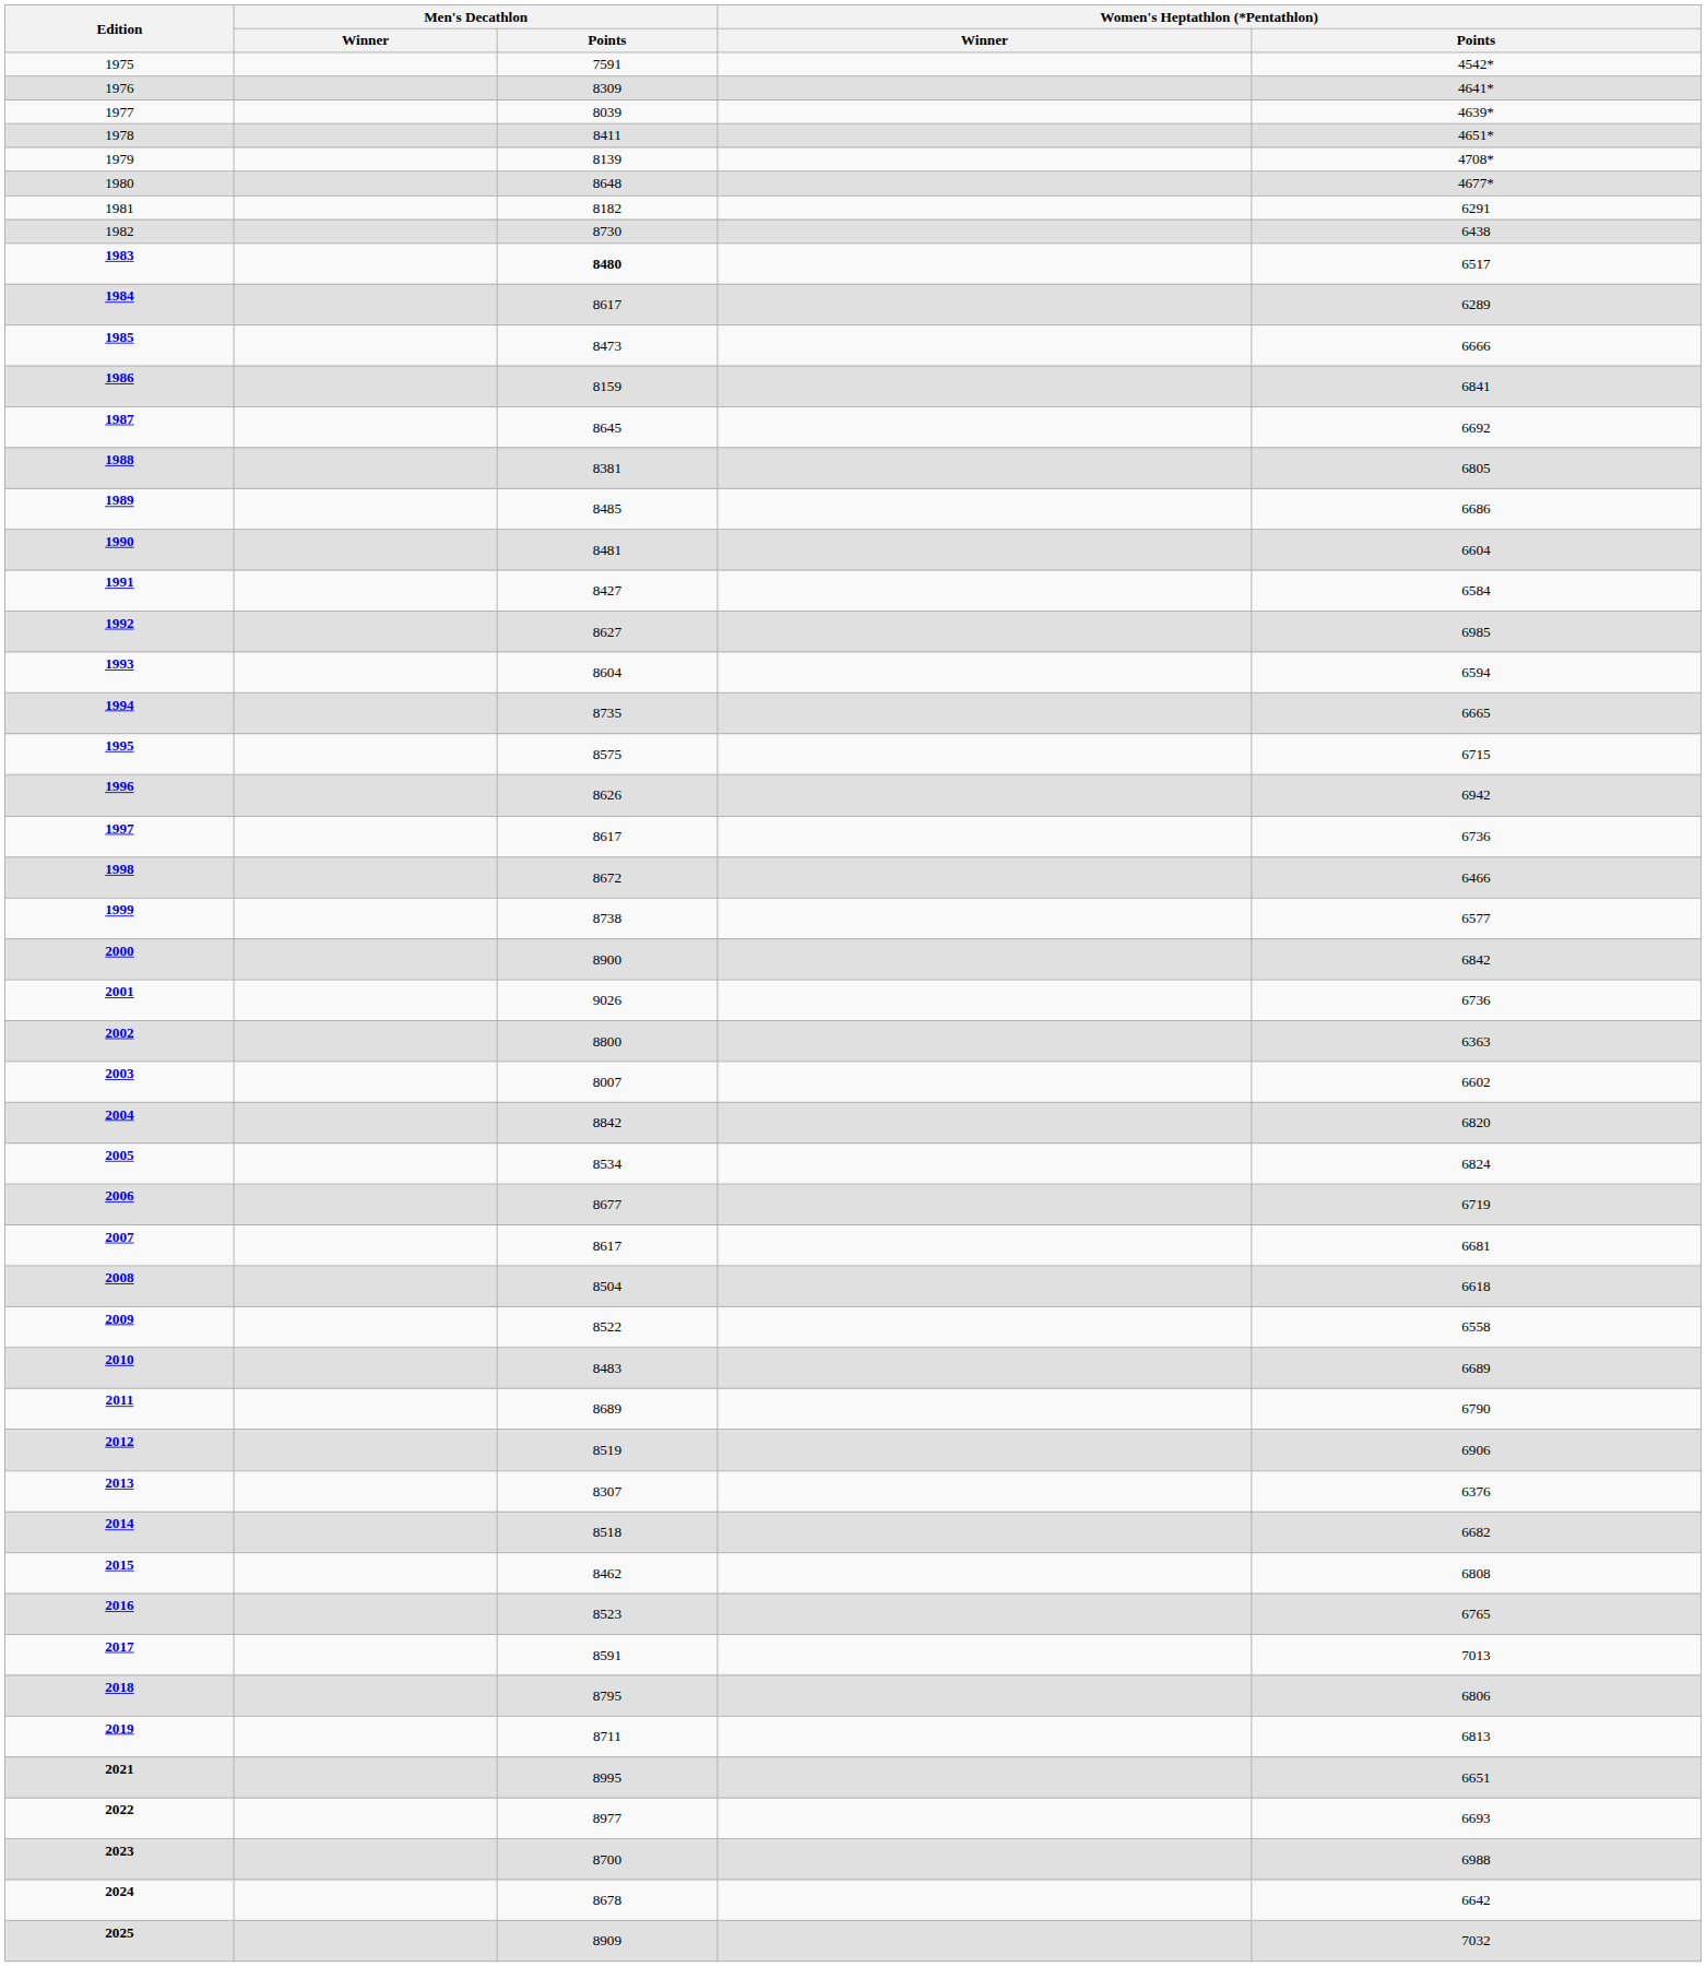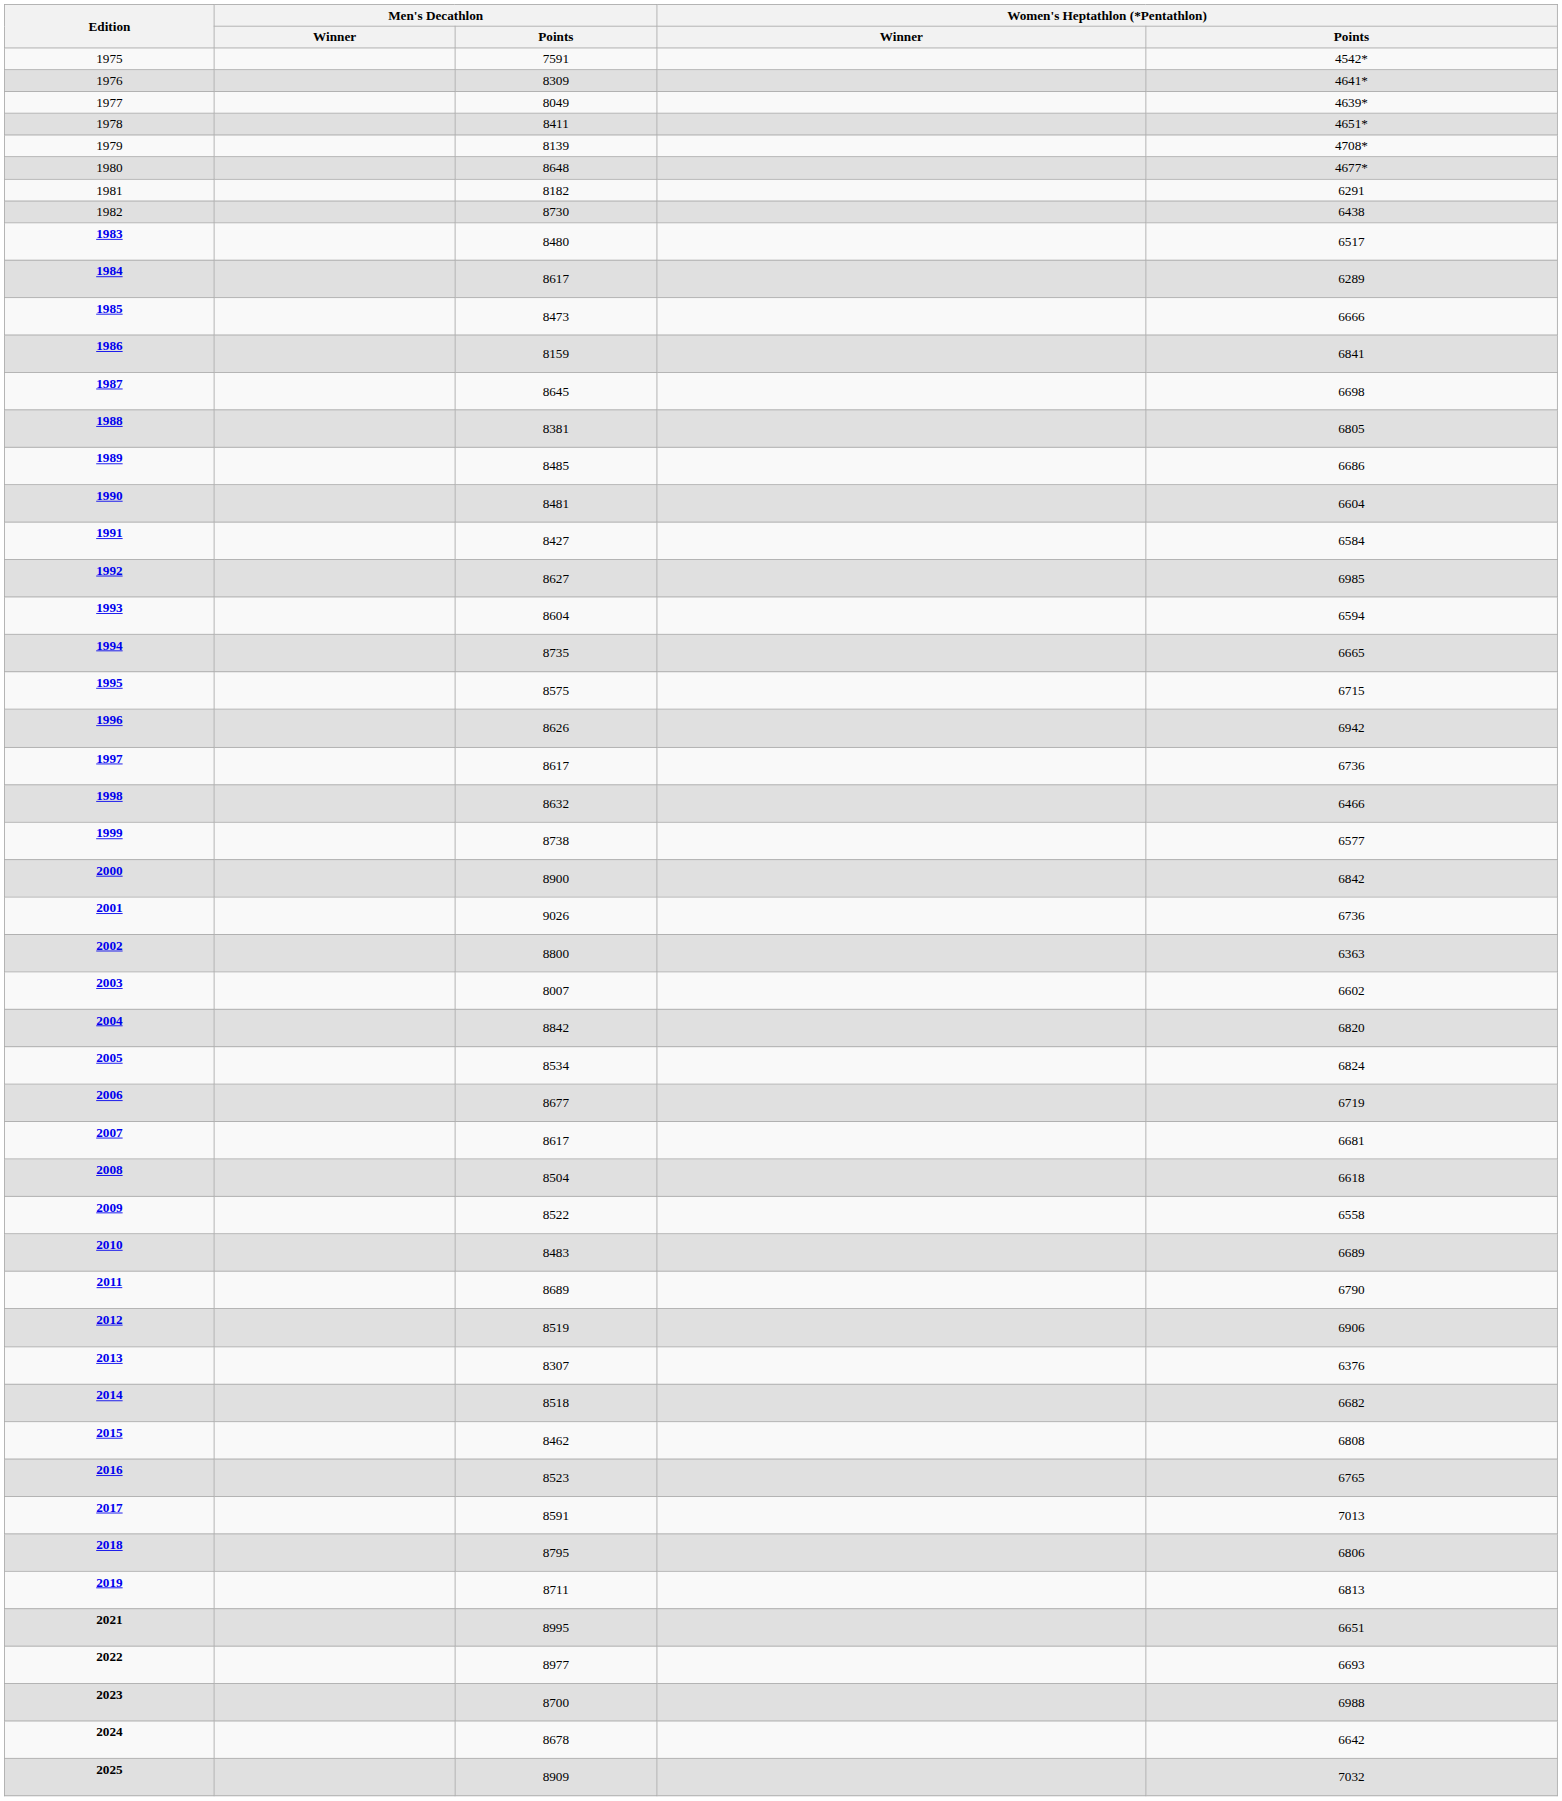 <table class="wikitable" style=" text-align:center; font-size:95%;" width="90%">
 <tr>
 <th rowspan=2>Edition</th>
 <th colspan=2>Men's Decathlon</th>
 <th colspan=2>Women's Heptathlon (*Pentathlon)</th>
 </tr>
 <tr>
 <th>Winner</th>
 <th>Points</th>
 <th>Winner</th>
 <th>Points</th>
 </tr>
 <tr>
 <td>1975</td>
 <td></td>
 <td>7591</td>
 <td></td>
 <td>4542*</td>
 </tr>
 <tr bgcolor="#e0e0e0">
 <td>1976</td>
 <td></td>
 <td>8309</td>
 <td></td>
 <td>4641*</td>
 </tr>
 <tr>
 <td>1977</td>
 <td></td>
-<td>8039</td>
+<td>8049</td>
 <td></td>
 <td>4639*</td>
 </tr>
 <tr bgcolor="#e0e0e0">
 <td>1978</td>
 <td></td>
 <td>8411</td>
 <td></td>
 <td>4651*</td>
 </tr>
 <tr>
 <td>1979</td>
 <td></td>
 <td>8139</td>
 <td></td>
 <td>4708*</td>
 </tr>
 <tr bgcolor="#e0e0e0">
 <td>1980</td>
 <td></td>
 <td>8648 </td>
 <td></td>
 <td>4677*</td>
 </tr>
 <tr>
 <td>1981</td>
 <td></td>
 <td>8182</td>
 <td></td>
 <td>6291</td>
 </tr>
 <tr bgcolor="#e0e0e0">
 <td>1982</td>
 <td></td>
 <td>8730 </td>
 <td></td>
 <td>6438</td>
 </tr>
 <tr>
 <td><strong><a href='#'>1983</a></strong><br>  </td>
 <td></td>
-<td><strong>8480</strong></td>
+<td>8480</td>
 <td></td>
 <td>6517</td>
 </tr>
 <tr bgcolor="#e0e0e0">
 <td><strong><a href='#'>1984</a></strong><br>  </td>
 <td></td>
 <td>8617</td>
 <td></td>
 <td>6289</td>
 </tr>
 <tr>
 <td><strong><a href='#'>1985</a></strong><br>  </td>
 <td></td>
 <td>8473</td>
 <td></td>
 <td>6666</td>
 </tr>
 <tr bgcolor="#e0e0e0">
 <td><strong><a href='#'>1986</a></strong><br>  </td>
 <td></td>
 <td>8159</td>
 <td></td>
 <td>6841</td>
 </tr>
 <tr>
 <td><strong><a href='#'>1987</a></strong><br>  </td>
 <td></td>
 <td>8645</td>
 <td></td>
-<td>6692</td>
+<td>6698</td>
 </tr>
 <tr bgcolor="#e0e0e0">
 <td><strong><a href='#'>1988</a></strong><br>  </td>
 <td></td>
 <td>8381</td>
 <td></td>
 <td>6805</td>
 </tr>
 <tr>
 <td><strong><a href='#'>1989</a></strong><br>  </td>
 <td></td>
 <td>8485</td>
 <td></td>
 <td>6686</td>
 </tr>
 <tr bgcolor="#e0e0e0">
 <td><strong><a href='#'>1990</a></strong><br>  </td>
 <td></td>
 <td>8481</td>
 <td></td>
 <td>6604</td>
 </tr>
 <tr>
 <td><strong><a href='#'>1991</a></strong><br>  </td>
 <td></td>
 <td>8427</td>
 <td></td>
 <td>6584</td>
 </tr>
 <tr bgcolor="#e0e0e0">
 <td><strong><a href='#'>1992</a></strong><br>  </td>
 <td></td>
 <td>8627</td>
 <td></td>
 <td>6985</td>
 </tr>
 <tr>
 <td><strong><a href='#'>1993</a></strong><br>  </td>
 <td></td>
 <td>8604</td>
 <td></td>
 <td>6594</td>
 </tr>
 <tr bgcolor="#e0e0e0">
 <td><strong><a href='#'>1994</a></strong><br>  </td>
 <td></td>
 <td>8735</td>
 <td></td>
 <td>6665</td>
 </tr>
 <tr>
 <td><strong><a href='#'>1995</a></strong><br>  </td>
 <td></td>
 <td>8575</td>
 <td></td>
 <td>6715</td>
 </tr>
 <tr bgcolor="#e0e0e0">
 <td><strong><a href='#'>1996</a></strong><br>  </td>
 <td></td>
 <td>8626</td>
 <td></td>
 <td>6942</td>
 </tr>
 <tr>
 <td><strong><a href='#'>1997</a></strong><br>  </td>
 <td></td>
 <td>8617</td>
 <td></td>
 <td>6736</td>
 </tr>
 <tr bgcolor="#e0e0e0">
 <td><strong><a href='#'>1998</a></strong><br>  </td>
 <td></td>
-<td>8672</td>
+<td>8632</td>
 <td></td>
 <td>6466</td>
 </tr>
 <tr>
 <td><strong><a href='#'>1999</a></strong><br>  </td>
 <td></td>
 <td>8738</td>
 <td></td>
 <td>6577</td>
 </tr>
 <tr bgcolor="#e0e0e0">
 <td><strong><a href='#'>2000</a></strong><br>  </td>
 <td></td>
 <td>8900</td>
 <td></td>
 <td>6842</td>
 </tr>
 <tr>
 <td><strong><a href='#'>2001</a></strong><br>  </td>
 <td></td>
 <td>9026 </td>
 <td></td>
 <td>6736</td>
 </tr>
 <tr bgcolor="#e0e0e0">
 <td><strong><a href='#'>2002</a></strong><br>  </td>
 <td></td>
 <td>8800</td>
 <td></td>
 <td>6363</td>
 </tr>
 <tr>
 <td><strong><a href='#'>2003</a></strong><br>  </td>
 <td></td>
 <td>8007</td>
 <td></td>
 <td>6602</td>
 </tr>
 <tr bgcolor="#e0e0e0">
 <td><strong><a href='#'>2004</a></strong><br>  </td>
 <td></td>
 <td>8842</td>
 <td></td>
 <td>6820</td>
 </tr>
 <tr>
 <td><strong><a href='#'>2005</a></strong><br>  </td>
 <td></td>
 <td>8534</td>
 <td></td>
 <td>6824</td>
 </tr>
 <tr bgcolor="#e0e0e0">
 <td><strong><a href='#'>2006</a></strong><br>  </td>
 <td></td>
 <td>8677</td>
 <td></td>
 <td>6719</td>
 </tr>
 <tr>
 <td><strong><a href='#'>2007</a></strong><br>  </td>
 <td></td>
 <td>8617</td>
 <td></td>
 <td>6681</td>
 </tr>
 <tr bgcolor="#e0e0e0">
 <td><strong><a href='#'>2008</a></strong><br>  </td>
 <td></td>
 <td>8504</td>
 <td></td>
 <td>6618</td>
 </tr>
 <tr>
 <td><strong><a href='#'>2009</a></strong><br>  </td>
 <td></td>
 <td>8522</td>
 <td></td>
 <td>6558</td>
 </tr>
 <tr bgcolor="#e0e0e0">
 <td><strong><a href='#'>2010</a></strong><br>  </td>
 <td></td>
 <td>8483</td>
 <td></td>
 <td>6689</td>
 </tr>
 <tr>
 <td><strong><a href='#'>2011</a></strong><br>  </td>
 <td></td>
 <td>8689</td>
 <td></td>
 <td>6790</td>
 </tr>
 <tr bgcolor="#e0e0e0">
 <td><strong><a href='#'>2012</a></strong><br>  </td>
 <td></td>
 <td>8519</td>
 <td></td>
 <td>6906</td>
 </tr>
 <tr>
 <td><strong><a href='#'>2013</a></strong><br>  </td>
 <td></td>
 <td>8307</td>
 <td></td>
 <td>6376</td>
 </tr>
 <tr bgcolor="#e0e0e0">
 <td><strong><a href='#'>2014</a></strong><br>  </td>
 <td></td>
 <td>8518</td>
 <td></td>
 <td>6682</td>
 </tr>
 <tr>
 <td><strong><a href='#'>2015</a></strong><br>  </td>
 <td></td>
 <td>8462</td>
 <td></td>
 <td>6808</td>
 </tr>
 <tr bgcolor="#e0e0e0">
 <td><strong><a href='#'>2016</a></strong><br>  </td>
 <td></td>
 <td>8523</td>
 <td></td>
 <td>6765</td>
 </tr>
 <tr>
 <td><strong><a href='#'>2017</a></strong><br>  </td>
 <td></td>
 <td>8591</td>
 <td></td>
 <td>7013</td>
 </tr>
 <tr bgcolor="#e0e0e0">
 <td><strong><a href='#'>2018</a></strong><br>  </td>
 <td></td>
 <td>8795</td>
 <td></td>
 <td>6806</td>
 </tr>
 <tr>
 <td><strong><a href='#'>2019</a></strong><br>  </td>
 <td></td>
 <td>8711</td>
 <td></td>
 <td>6813</td>
 </tr>
 <tr bgcolor="#e0e0e0">
 <td><strong>2021</strong><br>  </td>
 <td></td>
 <td>8995</td>
 <td></td>
 <td>6651</td>
 </tr>
 <tr>
 <td><strong>2022</strong><br>  </td>
 <td></td>
 <td>8977</td>
 <td></td>
 <td>6693</td>
 </tr>
 <tr bgcolor="#e0e0e0">
 <td><strong>2023</strong><br>  </td>
 <td></td>
 <td>8700</td>
 <td></td>
 <td>6988</td>
 </tr>
 <tr>
 <td><strong>2024</strong><br>  </td>
 <td></td>
 <td>8678</td>
 <td></td>
 <td>6642</td>
 </tr>
 <tr bgcolor="#e0e0e0">
 <td><strong>2025</strong><br>  </td>
 <td></td>
 <td>8909</td>
 <td></td>
 <td>7032</td>
 </tr>
 </table>
